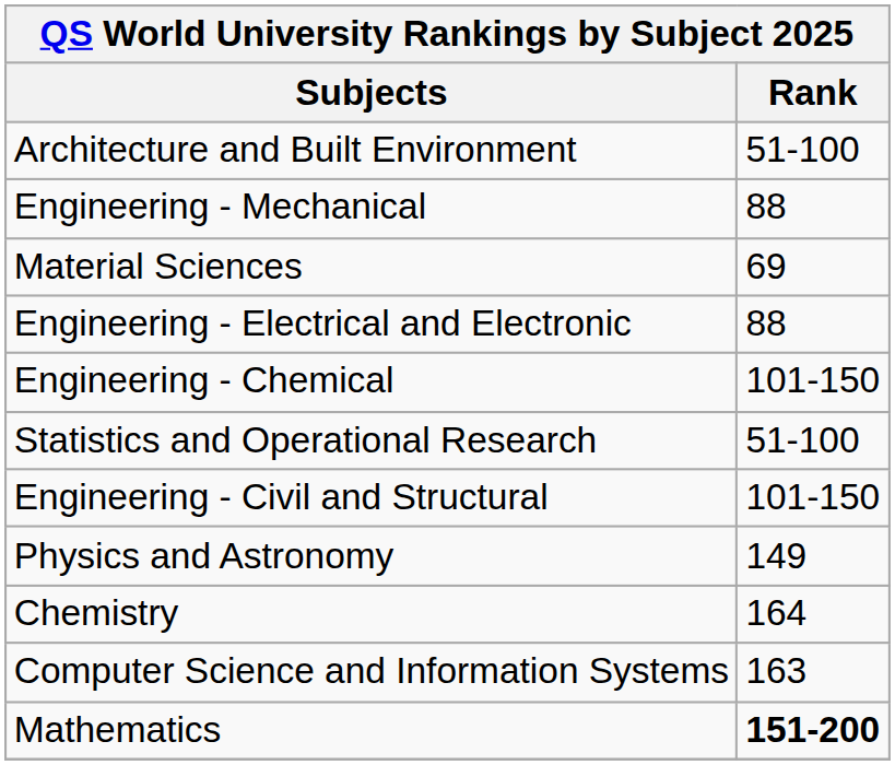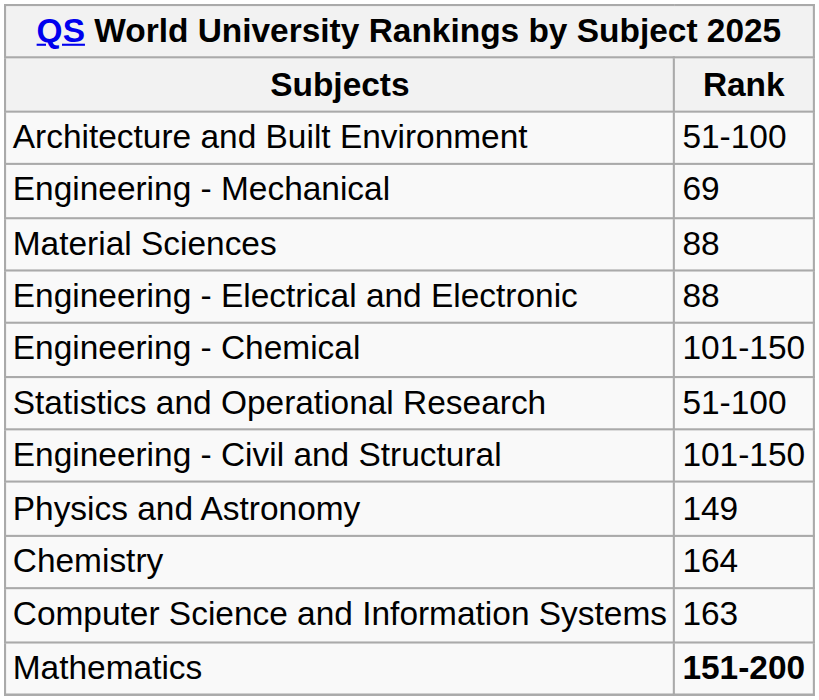 <table class="wikitable wikitable sortable">
 <tr>
 <th colspan=10><a href='#'>QS</a> World University Rankings by Subject 2025</th>
 </tr>
 <tr>
 <th>Subjects</th>
 <th>Rank</th>
 </tr>
 <tr>
 <td>Architecture and Built Environment</td>
 <td>51-100</td>
 </tr>
 <tr>
 <td>Engineering - Mechanical</td>
-<td>88</td>
+<td>69</td>
 </tr>
 <tr>
 <td>Material Sciences</td>
-<td>69</td>
+<td>88</td>
 </tr>
 <tr>
 <td>Engineering - Electrical and Electronic</td>
 <td>88</td>
 </tr>
 <tr>
 <td>Engineering - Chemical</td>
 <td>101-150</td>
 </tr>
 <tr>
 <td>Statistics and Operational Research</td>
 <td>51-100</td>
 </tr>
 <tr>
 <td>Engineering - Civil and Structural</td>
 <td>101-150</td>
 </tr>
 <tr>
 <td>Physics and Astronomy</td>
 <td>149</td>
 </tr>
 <tr>
 <td>Chemistry</td>
 <td>164</td>
 </tr>
 <tr>
 <td>Computer Science and Information Systems</td>
 <td>163</td>
 </tr>
 <tr>
 <td>Mathematics</td>
 <td><strong>151-200</strong></td>
 </tr>
 <tr>
 </tr>
 </table>
